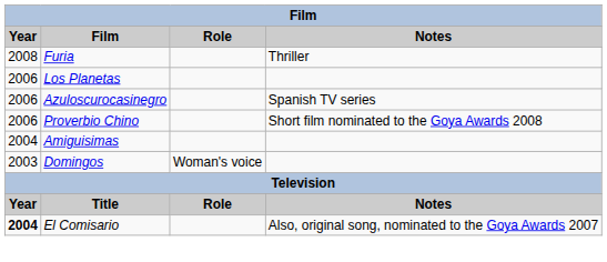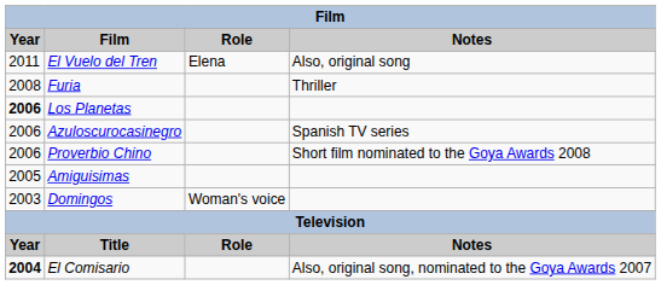 <table class="wikitable" style="font-size:90%;" ;>
 <tr style="text-align:center;">
 <th colspan=4 style="background:#B0C4DE;">Film</th>
 </tr>
 <tr style="text-align:center;">
 <th style="background:#ccc;">Year</th>
 <th style="background:#ccc;">Film</th>
 <th style="background:#ccc;">Role</th>
 <th style="background:#ccc;">Notes</th>
 </tr>
 <tr>
+<td>2011</td>
+<td><em><a href='#'>El Vuelo del Tren</a></em></td>
+<td>Elena</td>
+<td>Also, original song</td>
+</tr>
+<tr>
 <td>2008</td>
 <td><em><a href='#'>Furia</a></em></td>
 <td></td>
 <td>Thriller</td>
 </tr>
 <tr>
-<td>2006</td>
+<td><strong>2006</strong></td>
 <td><em><a href='#'>Los Planetas</a></em></td>
 <td></td>
 <td></td>
 </tr>
 <tr>
 <td>2006</td>
 <td><em><a href='#'>Azuloscurocasinegro</a></em></td>
 <td></td>
 <td>Spanish TV series</td>
 </tr>
 <tr>
 <td>2006</td>
 <td><em><a href='#'>Proverbio Chino</a></em></td>
 <td></td>
 <td>Short film nominated to the <a href='#'>Goya Awards</a> 2008</td>
 </tr>
 <tr>
-<td>2004</td>
+<td>2005</td>
 <td><em><a href='#'>Amiguisimas</a></em></td>
 <td></td>
 <td></td>
 </tr>
 <tr>
 <td>2003</td>
 <td><em><a href='#'>Domingos</a></em></td>
 <td>Woman's voice</td>
 <td></td>
 </tr>
 <tr style="text-align:center;">
 <th colspan=4 style="background:#B0C4DE;">Television</th>
 </tr>
 <tr style="text-align:center;">
 <th style="background:#ccc;">Year</th>
 <th style="background:#ccc;">Title</th>
 <th style="background:#ccc;">Role</th>
 <th style="background:#ccc;">Notes</th>
 </tr>
 <tr>
 <td><strong>2004</strong></td>
 <td><em>El Comisario</em></td>
 <td></td>
 <td>Also, original song, nominated to the <a href='#'>Goya Awards</a> 2007</td>
 </tr>
 </table>
